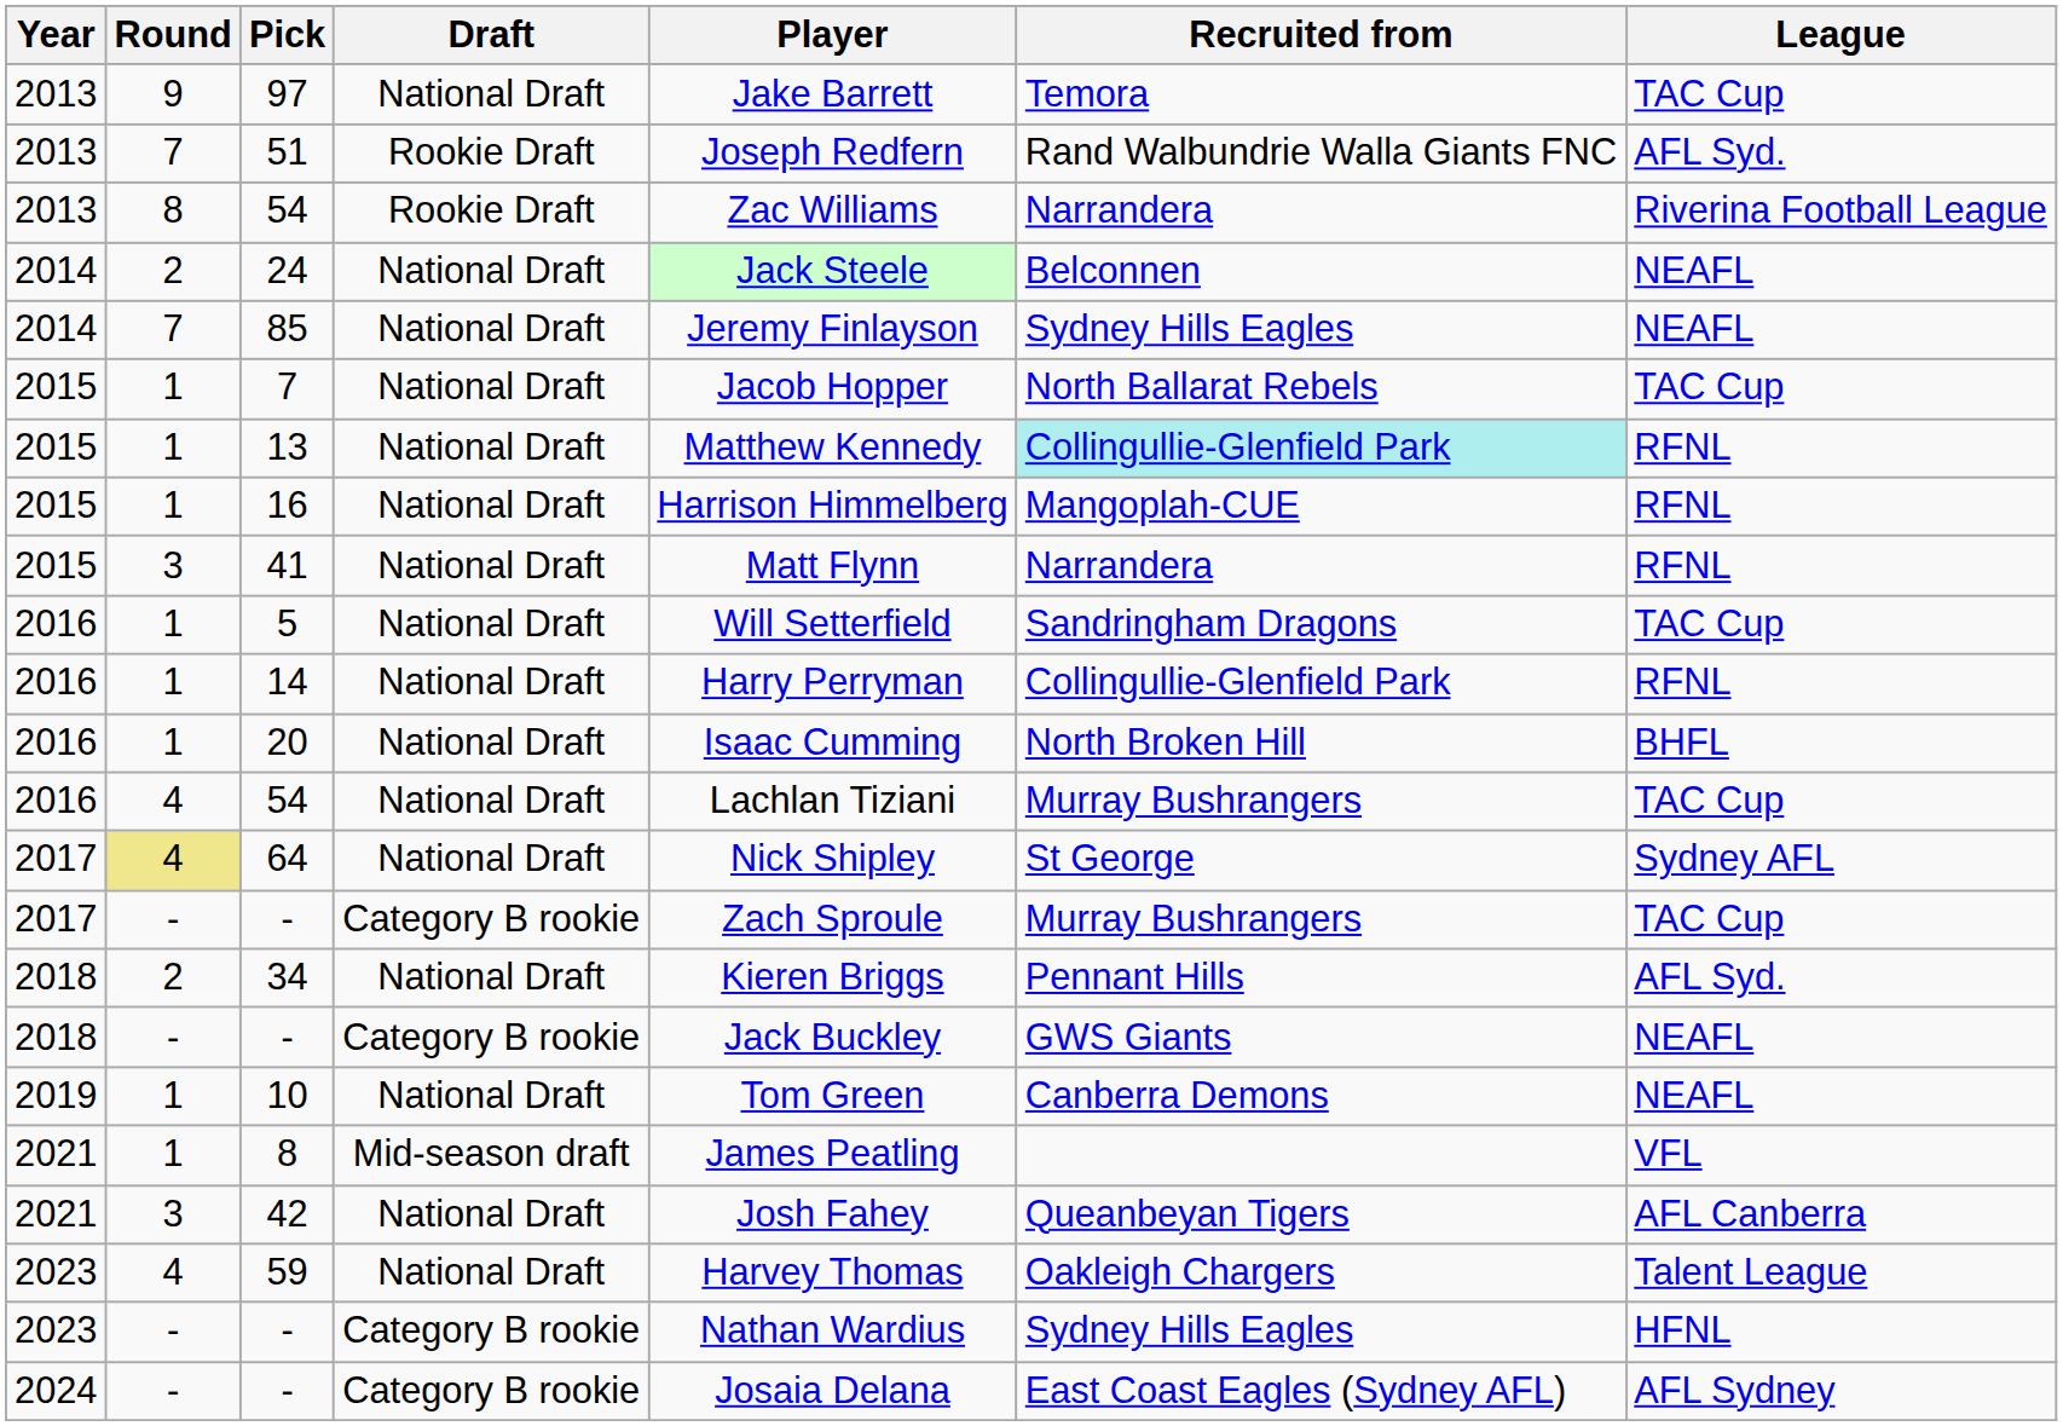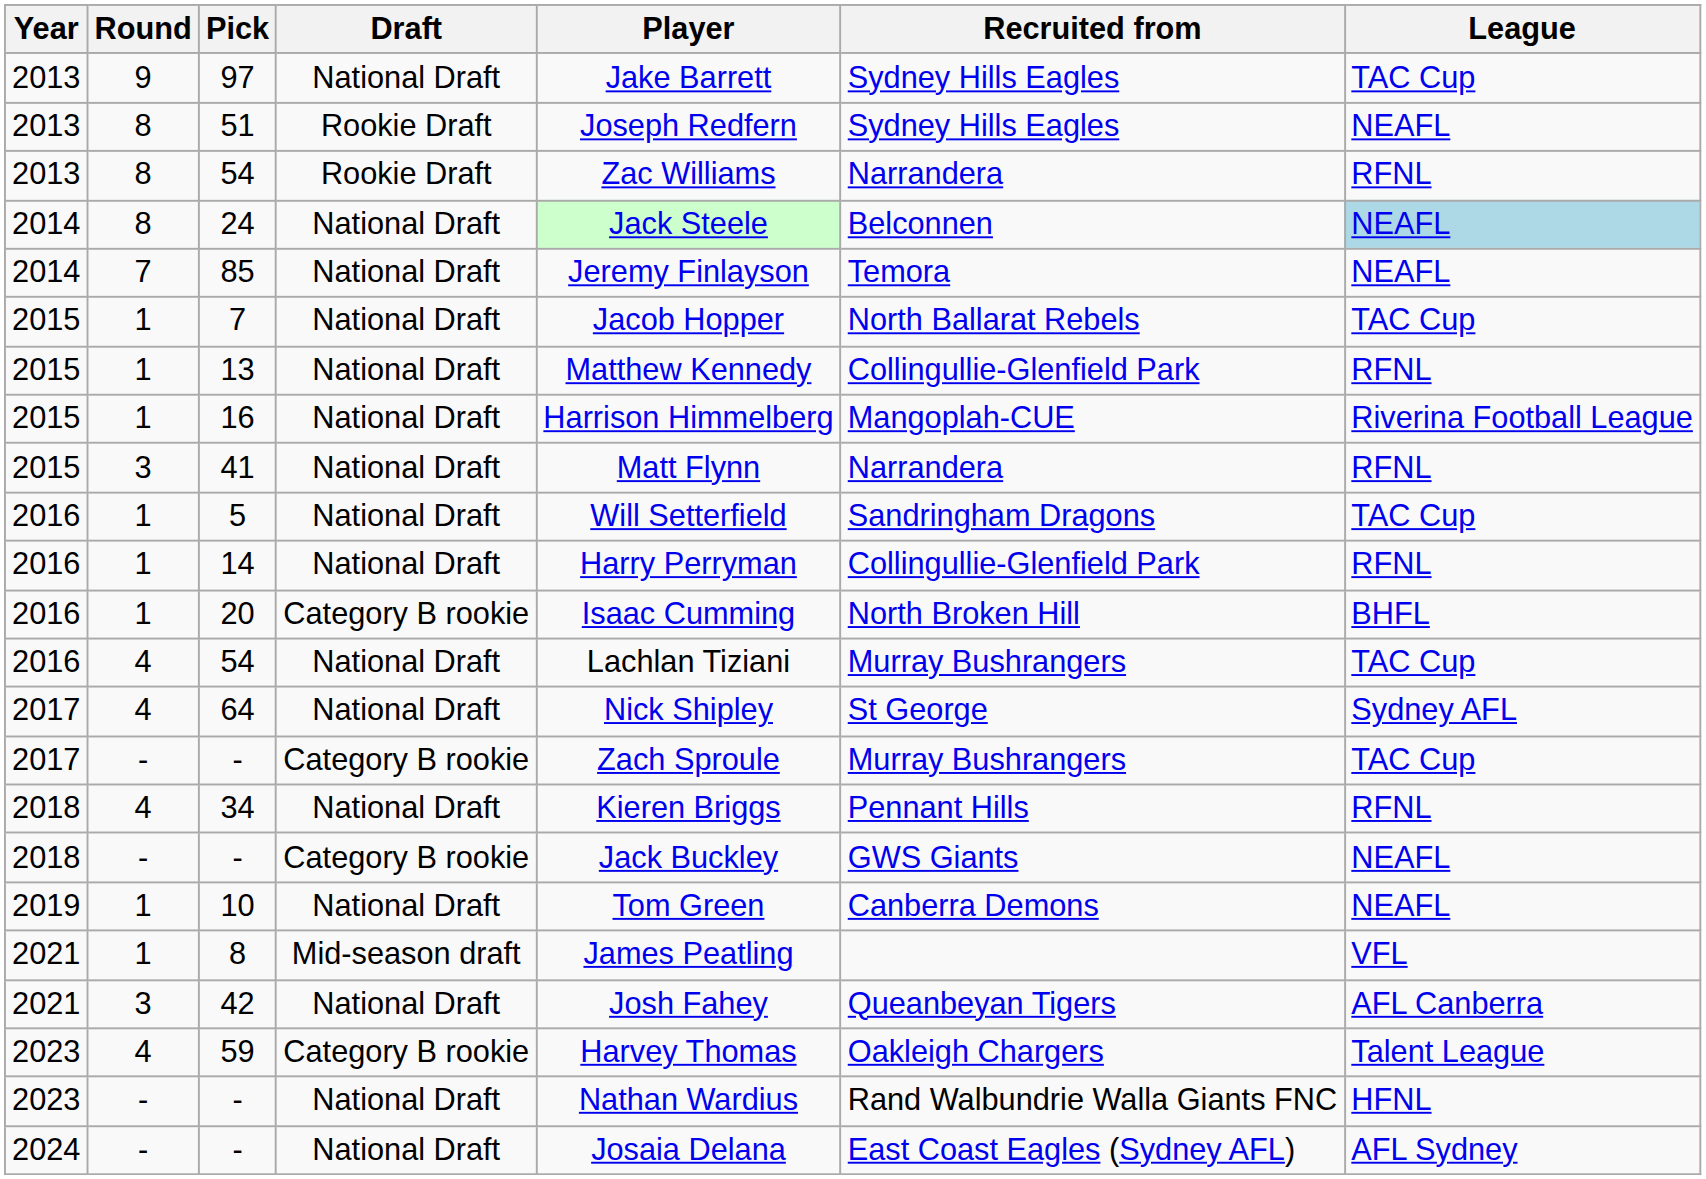 <table class="wikitable">
 <tr>
 <th scope="col">Year</th>
 <th scope="col">Round</th>
 <th scope="col">Pick</th>
 <th scope="col">Draft</th>
 <th scope="col">Player</th>
 <th scope="col">Recruited from</th>
 <th scope="col">League</th>
 </tr>
 <tr>
 <td align=center>2013</td>
 <td align=center>9</td>
 <td align=center>97</td>
 <td align=center>National Draft</td>
 <td align=center><a href='#'>Jake Barrett</a></td>
-<td><a href='#'>Temora</a></td>
+<td><a href='#'>Sydney Hills Eagles</a></td>
 <td><a href='#'>TAC Cup</a></td>
 </tr>
 <tr>
 <td align=center>2013</td>
-<td align=center>7</td>
+<td align=center>8</td>
 <td align=center>51</td>
 <td align=center>Rookie Draft</td>
 <td align=center><a href='#'>Joseph Redfern</a></td>
-<td>Rand Walbundrie Walla Giants FNC</td>
-<td><a href='#'>AFL Syd.</a></td>
+<td><a href='#'>Sydney Hills Eagles</a></td>
+<td><a href='#'>NEAFL</a></td>
 </tr>
 <tr>
 <td align=center>2013</td>
 <td align=center>8</td>
 <td align=center>54</td>
 <td align=center>Rookie Draft</td>
 <td align=center><a href='#'>Zac Williams</a></td>
 <td><a href='#'>Narrandera</a></td>
-<td><a href='#'>Riverina Football League</a></td>
+<td><a href='#'>RFNL</a></td>
 </tr>
 <tr>
 <td align=center>2014</td>
-<td align=center>2</td>
+<td align=center>8</td>
 <td align=center>24</td>
 <td align=center>National Draft</td>
 <td align=center bgcolor="#CCFFCC"><a href='#'>Jack Steele</a></td>
 <td><a href='#'>Belconnen</a></td>
-<td><a href='#'>NEAFL</a></td>
+<td style="background: lightblue;"><a href='#'>NEAFL</a></td>
 </tr>
 <tr>
 <td align=center>2014</td>
 <td align=center>7</td>
 <td align=center>85</td>
 <td align=center>National Draft</td>
 <td align=center><a href='#'>Jeremy Finlayson</a></td>
-<td><a href='#'>Sydney Hills Eagles</a></td>
+<td><a href='#'>Temora</a></td>
 <td><a href='#'>NEAFL</a></td>
 </tr>
 <tr>
 <td align=center>2015</td>
 <td align=center>1</td>
 <td align=center>7</td>
 <td align=center>National Draft</td>
 <td align=center><a href='#'>Jacob Hopper</a></td>
 <td><a href='#'>North Ballarat Rebels</a></td>
 <td><a href='#'>TAC Cup</a></td>
 </tr>
 <tr>
 <td align=center>2015</td>
 <td align=center>1</td>
 <td align=center>13</td>
 <td align=center>National Draft</td>
 <td align=center><a href='#'>Matthew Kennedy</a></td>
-<td style="background: paleturquoise;"><a href='#'>Collingullie-Glenfield Park</a></td>
+<td><a href='#'>Collingullie-Glenfield Park</a></td>
 <td><a href='#'>RFNL</a></td>
 </tr>
 <tr>
 <td align=center>2015</td>
 <td align=center>1</td>
 <td align=center>16</td>
 <td align=center>National Draft</td>
 <td align=center><a href='#'>Harrison Himmelberg</a></td>
 <td><a href='#'>Mangoplah-CUE</a></td>
-<td><a href='#'>RFNL</a></td>
+<td><a href='#'>Riverina Football League</a></td>
 </tr>
 <tr>
 <td align=center>2015</td>
 <td align=center>3</td>
 <td align=center>41</td>
 <td align=center>National Draft</td>
 <td align=center><a href='#'>Matt Flynn</a></td>
 <td><a href='#'>Narrandera</a></td>
 <td><a href='#'>RFNL</a></td>
 </tr>
 <tr>
 <td align=center>2016</td>
 <td align=center>1</td>
 <td align=center>5</td>
 <td align=center>National Draft</td>
 <td align=center><a href='#'>Will Setterfield</a></td>
 <td><a href='#'>Sandringham Dragons</a></td>
 <td><a href='#'>TAC Cup</a></td>
 </tr>
 <tr>
 <td align=center>2016</td>
 <td align=center>1</td>
 <td align=center>14</td>
 <td align=center>National Draft</td>
 <td align=center><a href='#'>Harry Perryman</a></td>
 <td><a href='#'>Collingullie-Glenfield Park</a></td>
 <td><a href='#'>RFNL</a></td>
 </tr>
 <tr>
 <td align=center>2016</td>
 <td align=center>1</td>
 <td align=center>20</td>
-<td align=center>National Draft</td>
+<td align=center>Category B rookie</td>
 <td align=center><a href='#'>Isaac Cumming</a></td>
 <td><a href='#'>North Broken Hill</a></td>
 <td><a href='#'>BHFL</a></td>
 </tr>
 <tr>
 <td align=center>2016</td>
 <td align=center>4</td>
 <td align=center>54</td>
 <td align=center>National Draft</td>
 <td align=center>Lachlan Tiziani</td>
 <td><a href='#'>Murray Bushrangers</a></td>
 <td><a href='#'>TAC Cup</a></td>
 </tr>
 <tr>
 <td align=center>2017</td>
-<td align=center style="background: khaki;">4</td>
+<td align=center>4</td>
 <td align=center>64</td>
 <td align=center>National Draft</td>
 <td align=center><a href='#'>Nick Shipley</a></td>
 <td><a href='#'>St George</a></td>
 <td><a href='#'>Sydney AFL</a></td>
 </tr>
 <tr>
 <td align=center>2017</td>
 <td align=center>-</td>
 <td align=center>-</td>
 <td align=center>Category B rookie</td>
 <td align=center><a href='#'>Zach Sproule</a></td>
 <td><a href='#'>Murray Bushrangers</a></td>
 <td><a href='#'>TAC Cup</a></td>
 </tr>
 <tr>
 <td align=center>2018</td>
-<td align=center>2</td>
+<td align=center>4</td>
 <td align=center>34</td>
 <td align=center>National Draft</td>
 <td align=center><a href='#'>Kieren Briggs</a></td>
 <td><a href='#'>Pennant Hills</a></td>
-<td><a href='#'>AFL Syd.</a></td>
+<td><a href='#'>RFNL</a></td>
 </tr>
 <tr>
 <td align=center>2018</td>
 <td align=center>-</td>
 <td align=center>-</td>
 <td align=center>Category B rookie</td>
 <td align=center><a href='#'>Jack Buckley</a></td>
 <td><a href='#'>GWS Giants</a></td>
 <td><a href='#'>NEAFL</a></td>
 </tr>
 <tr>
 <td align=center>2019</td>
 <td align=center>1</td>
 <td align=center>10</td>
 <td align=center>National Draft</td>
 <td align=center><a href='#'>Tom Green</a></td>
 <td><a href='#'>Canberra Demons</a></td>
 <td><a href='#'>NEAFL</a></td>
 </tr>
 <tr>
 <td align=center>2021</td>
 <td align=center>1</td>
 <td align=center>8</td>
 <td align=center>Mid-season draft</td>
 <td align=center><a href='#'>James Peatling</a></td>
 <td></td>
 <td><a href='#'>VFL</a></td>
 </tr>
 <tr>
 <td align=center>2021</td>
 <td align=center>3</td>
 <td align=center>42</td>
 <td align=center>National Draft</td>
 <td align=center><a href='#'>Josh Fahey</a></td>
 <td><a href='#'>Queanbeyan Tigers</a></td>
 <td><a href='#'>AFL Canberra</a></td>
 </tr>
 <tr>
 <td align=center>2023</td>
 <td align=center>4</td>
 <td align=center>59</td>
-<td align=center>National Draft</td>
+<td align=center>Category B rookie</td>
 <td align=center><a href='#'>Harvey Thomas</a></td>
 <td><a href='#'>Oakleigh Chargers</a></td>
 <td><a href='#'>Talent League</a></td>
 </tr>
 <tr>
 <td align=center>2023</td>
 <td align=center>-</td>
 <td align=center>-</td>
-<td align=center>Category B rookie</td>
+<td align=center>National Draft</td>
 <td align=center><a href='#'>Nathan Wardius</a></td>
-<td><a href='#'>Sydney Hills Eagles</a></td>
+<td>Rand Walbundrie Walla Giants FNC</td>
 <td><a href='#'>HFNL</a></td>
 </tr>
 <tr>
 <td align=center>2024</td>
 <td align=center>-</td>
 <td align=center>-</td>
-<td align=center>Category B rookie</td>
+<td align=center>National Draft</td>
 <td align=center><a href='#'>Josaia Delana</a></td>
 <td><a href='#'>East Coast Eagles</a> (<a href='#'>Sydney AFL</a>)</td>
 <td><a href='#'>AFL Sydney</a></td>
 </tr>
 </table>
